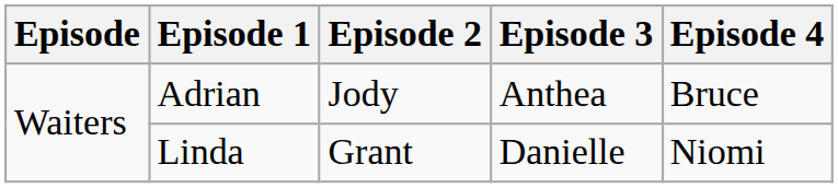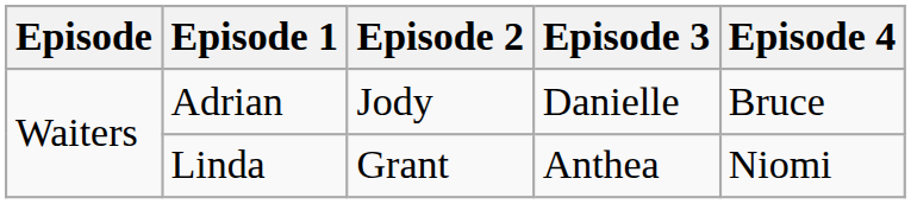 <table class="wikitable">
 <tr>
 <th>Episode</th>
 <th>Episode 1</th>
 <th>Episode 2</th>
 <th>Episode 3</th>
 <th>Episode 4</th>
 </tr>
 <tr>
 <td rowspan=2>Waiters</td>
 <td>Adrian</td>
 <td>Jody</td>
-<td>Anthea</td>
+<td>Danielle</td>
 <td>Bruce</td>
 </tr>
 <tr>
 <td>Linda</td>
 <td>Grant</td>
-<td>Danielle</td>
+<td>Anthea</td>
 <td>Niomi</td>
 </tr>
 </table>
